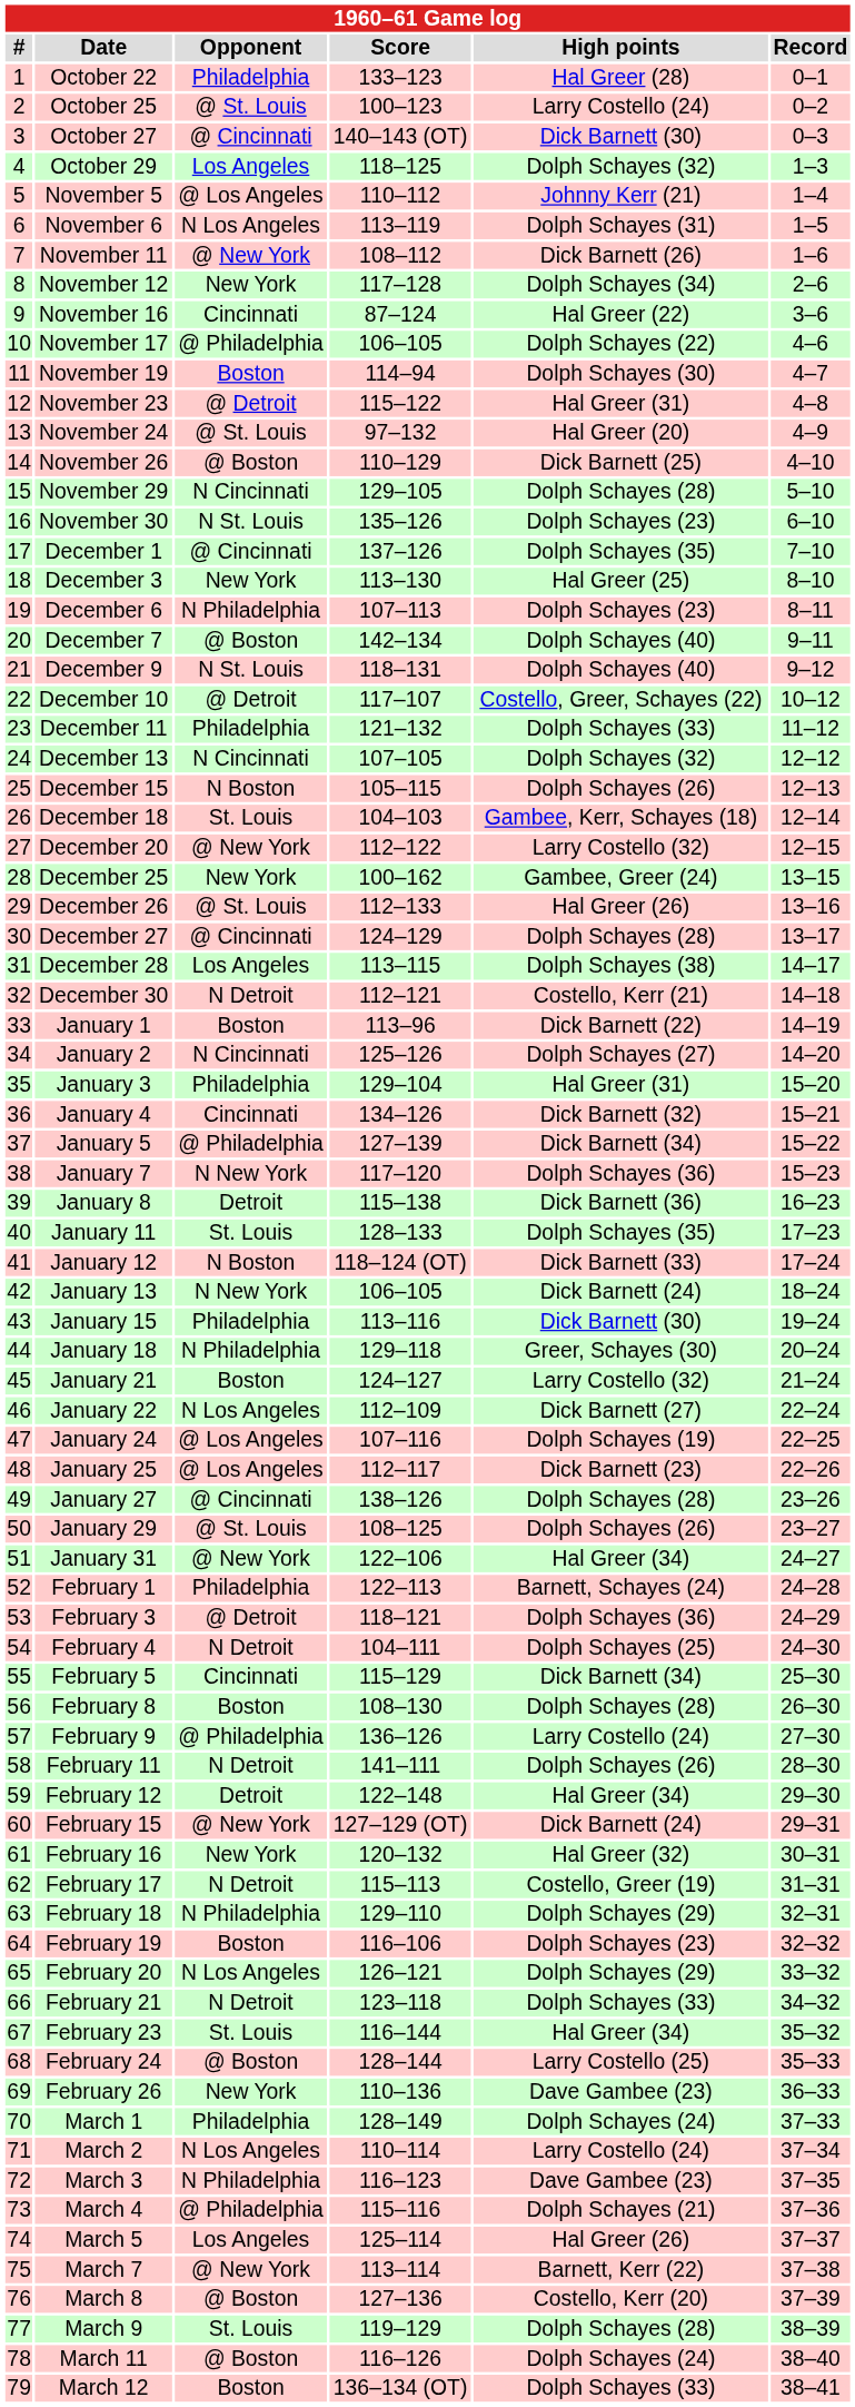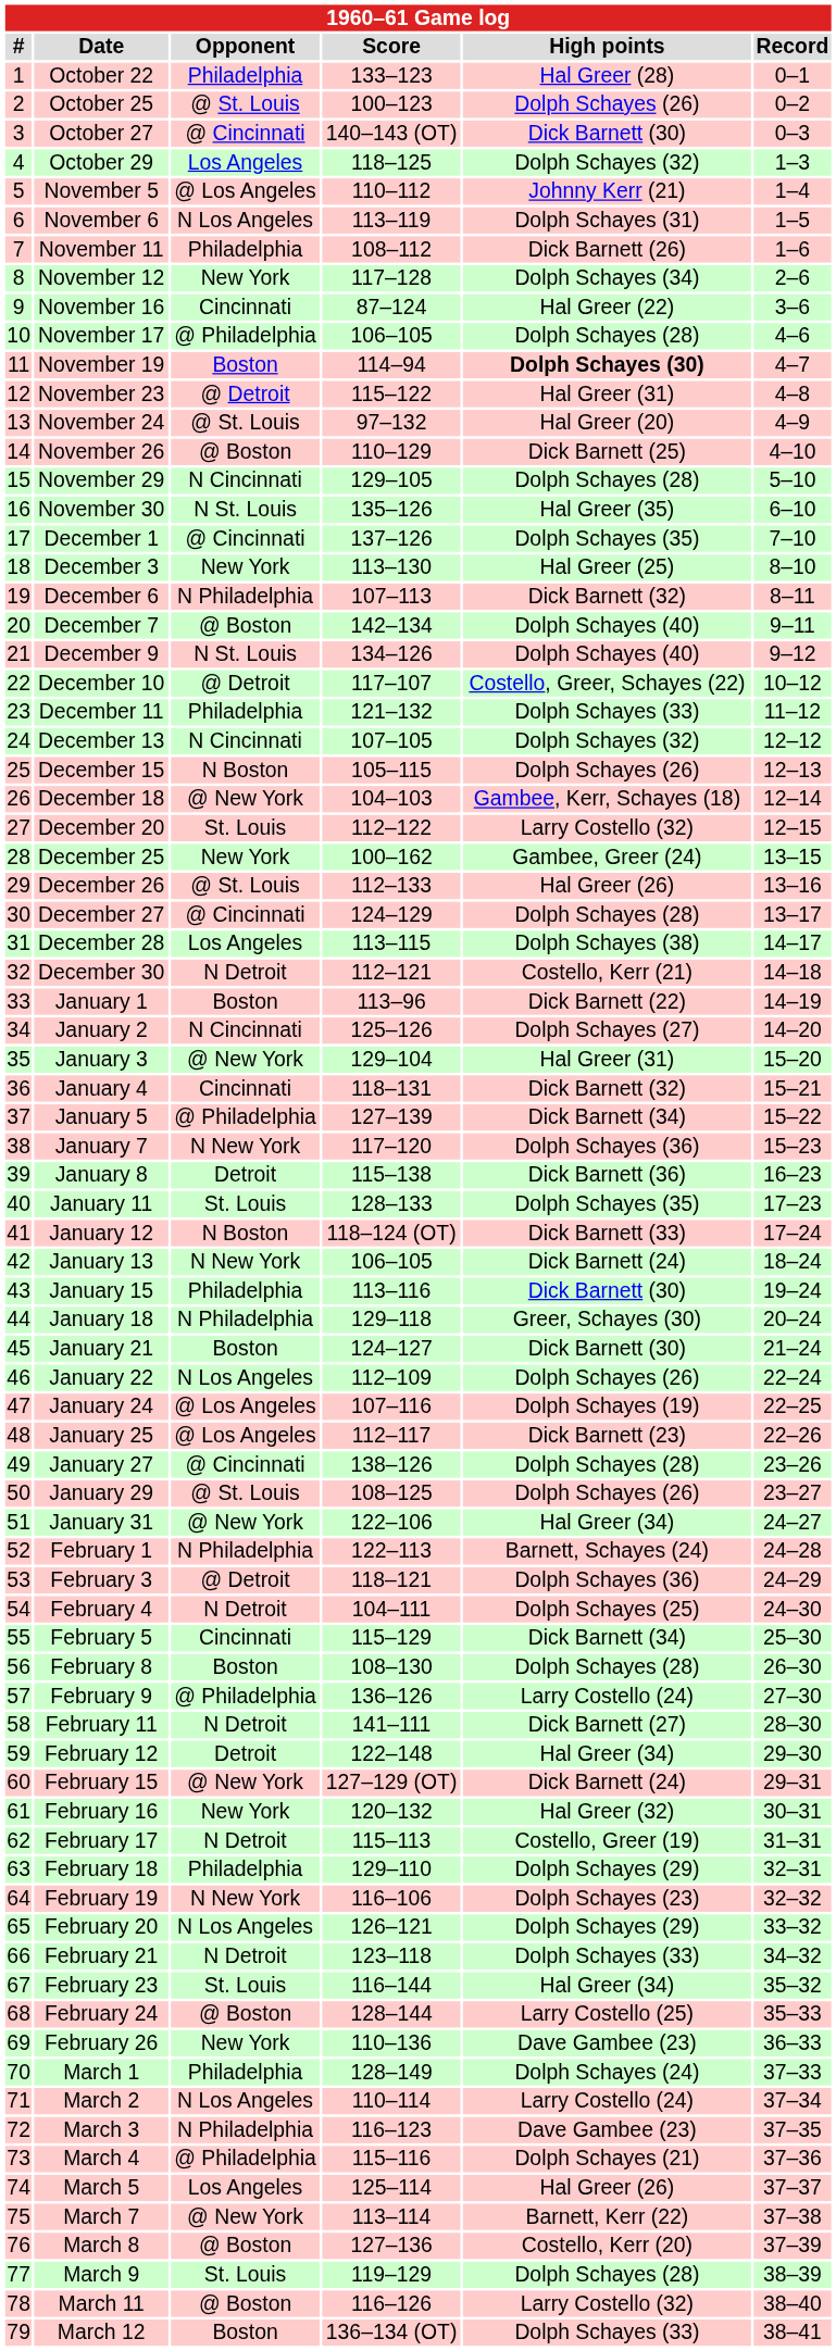 <table class="toccolours collapsible" width=50% style="clear:both; margin:1.5em auto; text-align:center">
 <tr>
 <th colspan=11 style="background:#d22; color:white;">1960–61 Game log</th>
 </tr>
 <tr align="center" bgcolor="#dddddd">
 <td><strong>#</strong></td>
 <td><strong>Date</strong></td>
 <td><strong>Opponent</strong></td>
 <td><strong>Score</strong></td>
 <td><strong>High points</strong></td>
 <td><strong>Record</strong></td>
 </tr>
 <tr align="center" bgcolor="#ffcccc">
 <td>1</td>
 <td>October 22</td>
 <td><a href='#'>Philadelphia</a></td>
 <td>133–123</td>
 <td><a href='#'>Hal Greer</a> (28)</td>
 <td>0–1</td>
 </tr>
 <tr align="center" bgcolor="#ffcccc">
 <td>2</td>
 <td>October 25</td>
 <td>@ <a href='#'>St. Louis</a></td>
 <td>100–123</td>
-<td>Larry Costello (24)</td>
+<td><a href='#'>Dolph Schayes</a> (26)</td>
 <td>0–2</td>
 </tr>
 <tr align="center" bgcolor="#ffcccc">
 <td>3</td>
 <td>October 27</td>
 <td>@ <a href='#'>Cincinnati</a></td>
 <td>140–143 (OT)</td>
 <td><a href='#'>Dick Barnett</a> (30)</td>
 <td>0–3</td>
 </tr>
 <tr align="center" bgcolor="#ccffcc">
 <td>4</td>
 <td>October 29</td>
 <td><a href='#'>Los Angeles</a></td>
 <td>118–125</td>
 <td>Dolph Schayes (32)</td>
 <td>1–3</td>
 </tr>
 <tr align="center" bgcolor="#ffcccc">
 <td>5</td>
 <td>November 5</td>
 <td>@ Los Angeles</td>
 <td>110–112</td>
 <td><a href='#'>Johnny Kerr</a> (21)</td>
 <td>1–4</td>
 </tr>
 <tr align="center" bgcolor="#ffcccc">
 <td>6</td>
 <td>November 6</td>
 <td>N Los Angeles</td>
 <td>113–119</td>
 <td>Dolph Schayes (31)</td>
 <td>1–5</td>
 </tr>
 <tr align="center" bgcolor="#ffcccc">
 <td>7</td>
 <td>November 11</td>
-<td>@ <a href='#'>New York</a></td>
+<td>Philadelphia</td>
 <td>108–112</td>
 <td>Dick Barnett (26)</td>
 <td>1–6</td>
 </tr>
 <tr align="center" bgcolor="#ccffcc">
 <td>8</td>
 <td>November 12</td>
 <td>New York</td>
 <td>117–128</td>
 <td>Dolph Schayes (34)</td>
 <td>2–6</td>
 </tr>
 <tr align="center" bgcolor="#ccffcc">
 <td>9</td>
 <td>November 16</td>
 <td>Cincinnati</td>
 <td>87–124</td>
 <td>Hal Greer (22)</td>
 <td>3–6</td>
 </tr>
 <tr align="center" bgcolor="#ccffcc">
 <td>10</td>
 <td>November 17</td>
 <td>@ Philadelphia</td>
 <td>106–105</td>
-<td>Dolph Schayes (22)</td>
+<td>Dolph Schayes (28)</td>
 <td>4–6</td>
 </tr>
 <tr align="center" bgcolor="#ffcccc">
 <td>11</td>
 <td>November 19</td>
 <td><a href='#'>Boston</a></td>
 <td>114–94</td>
-<td>Dolph Schayes (30)</td>
+<td><strong>Dolph Schayes (30)</strong></td>
 <td>4–7</td>
 </tr>
 <tr align="center" bgcolor="#ffcccc">
 <td>12</td>
 <td>November 23</td>
 <td>@ <a href='#'>Detroit</a></td>
 <td>115–122</td>
 <td>Hal Greer (31)</td>
 <td>4–8</td>
 </tr>
 <tr align="center" bgcolor="#ffcccc">
 <td>13</td>
 <td>November 24</td>
 <td>@ St. Louis</td>
 <td>97–132</td>
 <td>Hal Greer (20)</td>
 <td>4–9</td>
 </tr>
 <tr align="center" bgcolor="#ffcccc">
 <td>14</td>
 <td>November 26</td>
 <td>@ Boston</td>
 <td>110–129</td>
 <td>Dick Barnett (25)</td>
 <td>4–10</td>
 </tr>
 <tr align="center" bgcolor="#ccffcc">
 <td>15</td>
 <td>November 29</td>
 <td>N Cincinnati</td>
 <td>129–105</td>
 <td>Dolph Schayes (28)</td>
 <td>5–10</td>
 </tr>
 <tr align="center" bgcolor="#ccffcc">
 <td>16</td>
 <td>November 30</td>
 <td>N St. Louis</td>
 <td>135–126</td>
-<td>Dolph Schayes (23)</td>
+<td>Hal Greer (35)</td>
 <td>6–10</td>
 </tr>
 <tr align="center" bgcolor="#ccffcc">
 <td>17</td>
 <td>December 1</td>
 <td>@ Cincinnati</td>
 <td>137–126</td>
 <td>Dolph Schayes (35)</td>
 <td>7–10</td>
 </tr>
 <tr align="center" bgcolor="#ccffcc">
 <td>18</td>
 <td>December 3</td>
 <td>New York</td>
 <td>113–130</td>
 <td>Hal Greer (25)</td>
 <td>8–10</td>
 </tr>
 <tr align="center" bgcolor="#ffcccc">
 <td>19</td>
 <td>December 6</td>
 <td>N Philadelphia</td>
 <td>107–113</td>
-<td>Dolph Schayes (23)</td>
+<td>Dick Barnett (32)</td>
 <td>8–11</td>
 </tr>
 <tr align="center" bgcolor="#ccffcc">
 <td>20</td>
 <td>December 7</td>
 <td>@ Boston</td>
 <td>142–134</td>
 <td>Dolph Schayes (40)</td>
 <td>9–11</td>
 </tr>
 <tr align="center" bgcolor="#ffcccc">
 <td>21</td>
 <td>December 9</td>
 <td>N St. Louis</td>
-<td>118–131</td>
+<td>134–126</td>
 <td>Dolph Schayes (40)</td>
 <td>9–12</td>
 </tr>
 <tr align="center" bgcolor="#ccffcc">
 <td>22</td>
 <td>December 10</td>
 <td>@ Detroit</td>
 <td>117–107</td>
 <td><a href='#'>Costello</a>, Greer, Schayes (22)</td>
 <td>10–12</td>
 </tr>
 <tr align="center" bgcolor="#ccffcc">
 <td>23</td>
 <td>December 11</td>
 <td>Philadelphia</td>
 <td>121–132</td>
 <td>Dolph Schayes (33)</td>
 <td>11–12</td>
 </tr>
 <tr align="center" bgcolor="#ccffcc">
 <td>24</td>
 <td>December 13</td>
 <td>N Cincinnati</td>
 <td>107–105</td>
 <td>Dolph Schayes (32)</td>
 <td>12–12</td>
 </tr>
 <tr align="center" bgcolor="#ffcccc">
 <td>25</td>
 <td>December 15</td>
 <td>N Boston</td>
 <td>105–115</td>
 <td>Dolph Schayes (26)</td>
 <td>12–13</td>
 </tr>
 <tr align="center" bgcolor="#ffcccc">
 <td>26</td>
 <td>December 18</td>
-<td>St. Louis</td>
+<td>@ New York</td>
 <td>104–103</td>
 <td><a href='#'>Gambee</a>, Kerr, Schayes (18)</td>
 <td>12–14</td>
 </tr>
 <tr align="center" bgcolor="#ffcccc">
 <td>27</td>
 <td>December 20</td>
-<td>@ New York</td>
+<td>St. Louis</td>
 <td>112–122</td>
 <td>Larry Costello (32)</td>
 <td>12–15</td>
 </tr>
 <tr align="center" bgcolor="#ccffcc">
 <td>28</td>
 <td>December 25</td>
 <td>New York</td>
 <td>100–162</td>
 <td>Gambee, Greer (24)</td>
 <td>13–15</td>
 </tr>
 <tr align="center" bgcolor="#ffcccc">
 <td>29</td>
 <td>December 26</td>
 <td>@ St. Louis</td>
 <td>112–133</td>
 <td>Hal Greer (26)</td>
 <td>13–16</td>
 </tr>
 <tr align="center" bgcolor="#ffcccc">
 <td>30</td>
 <td>December 27</td>
 <td>@ Cincinnati</td>
 <td>124–129</td>
 <td>Dolph Schayes (28)</td>
 <td>13–17</td>
 </tr>
 <tr align="center" bgcolor="#ccffcc">
 <td>31</td>
 <td>December 28</td>
 <td>Los Angeles</td>
 <td>113–115</td>
 <td>Dolph Schayes (38)</td>
 <td>14–17</td>
 </tr>
 <tr align="center" bgcolor="#ffcccc">
 <td>32</td>
 <td>December 30</td>
 <td>N Detroit</td>
 <td>112–121</td>
 <td>Costello, Kerr (21)</td>
 <td>14–18</td>
 </tr>
 <tr align="center" bgcolor="#ffcccc">
 <td>33</td>
 <td>January 1</td>
 <td>Boston</td>
 <td>113–96</td>
 <td>Dick Barnett (22)</td>
 <td>14–19</td>
 </tr>
 <tr align="center" bgcolor="#ffcccc">
 <td>34</td>
 <td>January 2</td>
 <td>N Cincinnati</td>
 <td>125–126</td>
 <td>Dolph Schayes (27)</td>
 <td>14–20</td>
 </tr>
 <tr align="center" bgcolor="#ccffcc">
 <td>35</td>
 <td>January 3</td>
-<td>Philadelphia</td>
+<td>@ New York</td>
 <td>129–104</td>
 <td>Hal Greer (31)</td>
 <td>15–20</td>
 </tr>
 <tr align="center" bgcolor="#ffcccc">
 <td>36</td>
 <td>January 4</td>
 <td>Cincinnati</td>
-<td>134–126</td>
+<td>118–131</td>
 <td>Dick Barnett (32)</td>
 <td>15–21</td>
 </tr>
 <tr align="center" bgcolor="#ffcccc">
 <td>37</td>
 <td>January 5</td>
 <td>@ Philadelphia</td>
 <td>127–139</td>
 <td>Dick Barnett (34)</td>
 <td>15–22</td>
 </tr>
 <tr align="center" bgcolor="#ffcccc">
 <td>38</td>
 <td>January 7</td>
 <td>N New York</td>
 <td>117–120</td>
 <td>Dolph Schayes (36)</td>
 <td>15–23</td>
 </tr>
 <tr align="center" bgcolor="#ccffcc">
 <td>39</td>
 <td>January 8</td>
 <td>Detroit</td>
 <td>115–138</td>
 <td>Dick Barnett (36)</td>
 <td>16–23</td>
 </tr>
 <tr align="center" bgcolor="#ccffcc">
 <td>40</td>
 <td>January 11</td>
 <td>St. Louis</td>
 <td>128–133</td>
 <td>Dolph Schayes (35)</td>
 <td>17–23</td>
 </tr>
 <tr align="center" bgcolor="#ffcccc">
 <td>41</td>
 <td>January 12</td>
 <td>N Boston</td>
 <td>118–124 (OT)</td>
 <td>Dick Barnett (33)</td>
 <td>17–24</td>
 </tr>
 <tr align="center" bgcolor="#ccffcc">
 <td>42</td>
 <td>January 13</td>
 <td>N New York</td>
 <td>106–105</td>
 <td>Dick Barnett (24)</td>
 <td>18–24</td>
 </tr>
 <tr align="center" bgcolor="#ccffcc">
 <td>43</td>
 <td>January 15</td>
 <td>Philadelphia</td>
 <td>113–116</td>
 <td><a href='#'>Dick Barnett</a> (30)</td>
 <td>19–24</td>
 </tr>
 <tr align="center" bgcolor="#ccffcc">
 <td>44</td>
 <td>January 18</td>
 <td>N Philadelphia</td>
 <td>129–118</td>
 <td>Greer, Schayes (30)</td>
 <td>20–24</td>
 </tr>
 <tr align="center" bgcolor="#ccffcc">
 <td>45</td>
 <td>January 21</td>
 <td>Boston</td>
 <td>124–127</td>
-<td>Larry Costello (32)</td>
+<td>Dick Barnett (30)</td>
 <td>21–24</td>
 </tr>
 <tr align="center" bgcolor="#ccffcc">
 <td>46</td>
 <td>January 22</td>
 <td>N Los Angeles</td>
 <td>112–109</td>
-<td>Dick Barnett (27)</td>
+<td>Dolph Schayes (26)</td>
 <td>22–24</td>
 </tr>
 <tr align="center" bgcolor="#ffcccc">
 <td>47</td>
 <td>January 24</td>
 <td>@ Los Angeles</td>
 <td>107–116</td>
 <td>Dolph Schayes (19)</td>
 <td>22–25</td>
 </tr>
 <tr align="center" bgcolor="#ffcccc">
 <td>48</td>
 <td>January 25</td>
 <td>@ Los Angeles</td>
 <td>112–117</td>
 <td>Dick Barnett (23)</td>
 <td>22–26</td>
 </tr>
 <tr align="center" bgcolor="#ccffcc">
 <td>49</td>
 <td>January 27</td>
 <td>@ Cincinnati</td>
 <td>138–126</td>
 <td>Dolph Schayes (28)</td>
 <td>23–26</td>
 </tr>
 <tr align="center" bgcolor="#ffcccc">
 <td>50</td>
 <td>January 29</td>
 <td>@ St. Louis</td>
 <td>108–125</td>
 <td>Dolph Schayes (26)</td>
 <td>23–27</td>
 </tr>
 <tr align="center" bgcolor="#ccffcc">
 <td>51</td>
 <td>January 31</td>
 <td>@ New York</td>
 <td>122–106</td>
 <td>Hal Greer (34)</td>
 <td>24–27</td>
 </tr>
 <tr align="center" bgcolor="#ffcccc">
 <td>52</td>
 <td>February 1</td>
-<td>Philadelphia</td>
+<td>N Philadelphia</td>
 <td>122–113</td>
 <td>Barnett, Schayes (24)</td>
 <td>24–28</td>
 </tr>
 <tr align="center" bgcolor="#ffcccc">
 <td>53</td>
 <td>February 3</td>
 <td>@ Detroit</td>
 <td>118–121</td>
 <td>Dolph Schayes (36)</td>
 <td>24–29</td>
 </tr>
 <tr align="center" bgcolor="#ffcccc">
 <td>54</td>
 <td>February 4</td>
 <td>N Detroit</td>
 <td>104–111</td>
 <td>Dolph Schayes (25)</td>
 <td>24–30</td>
 </tr>
 <tr align="center" bgcolor="#ccffcc">
 <td>55</td>
 <td>February 5</td>
 <td>Cincinnati</td>
 <td>115–129</td>
 <td>Dick Barnett (34)</td>
 <td>25–30</td>
 </tr>
 <tr align="center" bgcolor="#ccffcc">
 <td>56</td>
 <td>February 8</td>
 <td>Boston</td>
 <td>108–130</td>
 <td>Dolph Schayes (28)</td>
 <td>26–30</td>
 </tr>
 <tr align="center" bgcolor="#ccffcc">
 <td>57</td>
 <td>February 9</td>
 <td>@ Philadelphia</td>
 <td>136–126</td>
 <td>Larry Costello (24)</td>
 <td>27–30</td>
 </tr>
 <tr align="center" bgcolor="#ccffcc">
 <td>58</td>
 <td>February 11</td>
 <td>N Detroit</td>
 <td>141–111</td>
-<td>Dolph Schayes (26)</td>
+<td>Dick Barnett (27)</td>
 <td>28–30</td>
 </tr>
 <tr align="center" bgcolor="#ccffcc">
 <td>59</td>
 <td>February 12</td>
 <td>Detroit</td>
 <td>122–148</td>
 <td>Hal Greer (34)</td>
 <td>29–30</td>
 </tr>
 <tr align="center" bgcolor="#ffcccc">
 <td>60</td>
 <td>February 15</td>
 <td>@ New York</td>
 <td>127–129 (OT)</td>
 <td>Dick Barnett (24)</td>
 <td>29–31</td>
 </tr>
 <tr align="center" bgcolor="#ccffcc">
 <td>61</td>
 <td>February 16</td>
 <td>New York</td>
 <td>120–132</td>
 <td>Hal Greer (32)</td>
 <td>30–31</td>
 </tr>
 <tr align="center" bgcolor="#ccffcc">
 <td>62</td>
 <td>February 17</td>
 <td>N Detroit</td>
 <td>115–113</td>
 <td>Costello, Greer (19)</td>
 <td>31–31</td>
 </tr>
 <tr align="center" bgcolor="#ccffcc">
 <td>63</td>
 <td>February 18</td>
-<td>N Philadelphia</td>
+<td>Philadelphia</td>
 <td>129–110</td>
 <td>Dolph Schayes (29)</td>
 <td>32–31</td>
 </tr>
 <tr align="center" bgcolor="#ffcccc">
 <td>64</td>
 <td>February 19</td>
-<td>Boston</td>
+<td>N New York</td>
 <td>116–106</td>
 <td>Dolph Schayes (23)</td>
 <td>32–32</td>
 </tr>
 <tr align="center" bgcolor="#ccffcc">
 <td>65</td>
 <td>February 20</td>
 <td>N Los Angeles</td>
 <td>126–121</td>
 <td>Dolph Schayes (29)</td>
 <td>33–32</td>
 </tr>
 <tr align="center" bgcolor="#ccffcc">
 <td>66</td>
 <td>February 21</td>
 <td>N Detroit</td>
 <td>123–118</td>
 <td>Dolph Schayes (33)</td>
 <td>34–32</td>
 </tr>
 <tr align="center" bgcolor="#ccffcc">
 <td>67</td>
 <td>February 23</td>
 <td>St. Louis</td>
 <td>116–144</td>
 <td>Hal Greer (34)</td>
 <td>35–32</td>
 </tr>
 <tr align="center" bgcolor="#ffcccc">
 <td>68</td>
 <td>February 24</td>
 <td>@ Boston</td>
 <td>128–144</td>
 <td>Larry Costello (25)</td>
 <td>35–33</td>
 </tr>
 <tr align="center" bgcolor="#ccffcc">
 <td>69</td>
 <td>February 26</td>
 <td>New York</td>
 <td>110–136</td>
 <td>Dave Gambee (23)</td>
 <td>36–33</td>
 </tr>
 <tr align="center" bgcolor="#ccffcc">
 <td>70</td>
 <td>March 1</td>
 <td>Philadelphia</td>
 <td>128–149</td>
 <td>Dolph Schayes (24)</td>
 <td>37–33</td>
 </tr>
 <tr align="center" bgcolor="#ffcccc">
 <td>71</td>
 <td>March 2</td>
 <td>N Los Angeles</td>
 <td>110–114</td>
 <td>Larry Costello (24)</td>
 <td>37–34</td>
 </tr>
 <tr align="center" bgcolor="#ffcccc">
 <td>72</td>
 <td>March 3</td>
 <td>N Philadelphia</td>
 <td>116–123</td>
 <td>Dave Gambee (23)</td>
 <td>37–35</td>
 </tr>
 <tr align="center" bgcolor="#ffcccc">
 <td>73</td>
 <td>March 4</td>
 <td>@ Philadelphia</td>
 <td>115–116</td>
 <td>Dolph Schayes (21)</td>
 <td>37–36</td>
 </tr>
 <tr align="center" bgcolor="#ffcccc">
 <td>74</td>
 <td>March 5</td>
 <td>Los Angeles</td>
 <td>125–114</td>
 <td>Hal Greer (26)</td>
 <td>37–37</td>
 </tr>
 <tr align="center" bgcolor="#ffcccc">
 <td>75</td>
 <td>March 7</td>
 <td>@ New York</td>
 <td>113–114</td>
 <td>Barnett, Kerr (22)</td>
 <td>37–38</td>
 </tr>
 <tr align="center" bgcolor="#ffcccc">
 <td>76</td>
 <td>March 8</td>
 <td>@ Boston</td>
 <td>127–136</td>
 <td>Costello, Kerr (20)</td>
 <td>37–39</td>
 </tr>
 <tr align="center" bgcolor="#ccffcc">
 <td>77</td>
 <td>March 9</td>
 <td>St. Louis</td>
 <td>119–129</td>
 <td>Dolph Schayes (28)</td>
 <td>38–39</td>
 </tr>
 <tr align="center" bgcolor="#ffcccc">
 <td>78</td>
 <td>March 11</td>
 <td>@ Boston</td>
 <td>116–126</td>
-<td>Dolph Schayes (24)</td>
+<td>Larry Costello (32)</td>
 <td>38–40</td>
 </tr>
 <tr align="center" bgcolor="#ffcccc">
 <td>79</td>
 <td>March 12</td>
 <td>Boston</td>
 <td>136–134 (OT)</td>
 <td>Dolph Schayes (33)</td>
 <td>38–41</td>
 </tr>
 </table>
